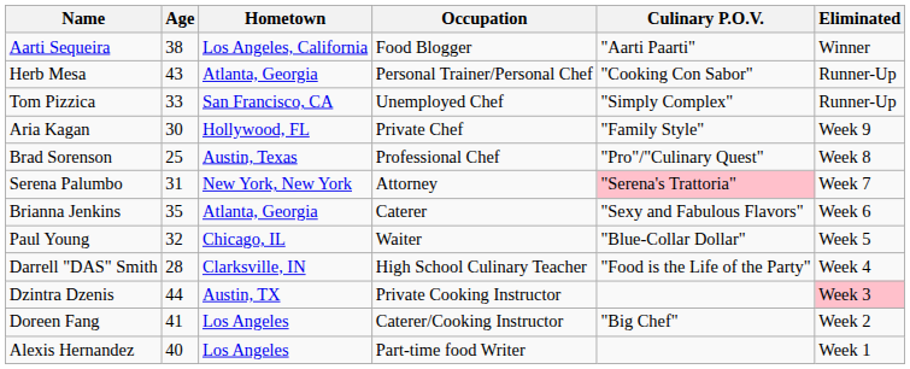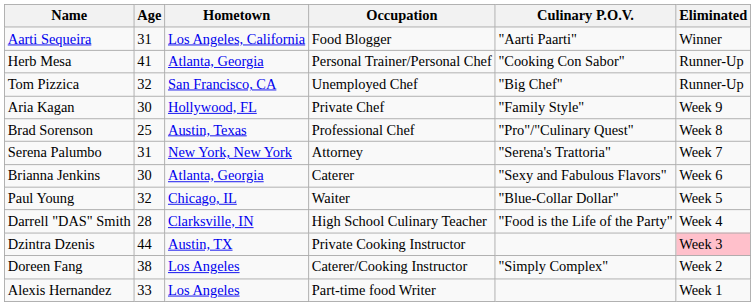 <table class="wikitable">
 <tr>
 <th>Name</th>
 <th>Age</th>
 <th>Hometown</th>
 <th>Occupation</th>
 <th>Culinary P.O.V.</th>
 <th>Eliminated</th>
 </tr>
 <tr>
 <td><a href='#'>Aarti Sequeira</a></td>
-<td>38</td>
+<td>31</td>
 <td><a href='#'>Los Angeles, California</a></td>
 <td>Food Blogger</td>
 <td>"Aarti Paarti"</td>
 <td>Winner</td>
 </tr>
 <tr>
 <td>Herb Mesa</td>
-<td>43</td>
+<td>41</td>
 <td><a href='#'>Atlanta, Georgia</a></td>
 <td>Personal Trainer/Personal Chef</td>
 <td>"Cooking Con Sabor"</td>
 <td>Runner-Up</td>
 </tr>
 <tr>
 <td>Tom Pizzica</td>
-<td>33</td>
+<td>32</td>
 <td><a href='#'>San Francisco, CA</a></td>
 <td>Unemployed Chef</td>
-<td>"Simply Complex"</td>
+<td>"Big Chef"</td>
 <td>Runner-Up</td>
 </tr>
 <tr>
 <td>Aria Kagan</td>
 <td>30</td>
 <td><a href='#'>Hollywood, FL</a></td>
 <td>Private Chef</td>
 <td>"Family Style"</td>
 <td>Week 9</td>
 </tr>
 <tr>
 <td>Brad Sorenson</td>
 <td>25</td>
 <td><a href='#'>Austin, Texas</a></td>
 <td>Professional Chef</td>
 <td>"Pro"/"Culinary Quest"</td>
 <td>Week 8</td>
 </tr>
 <tr>
 <td>Serena Palumbo</td>
 <td>31</td>
 <td><a href='#'>New York, New York</a></td>
 <td>Attorney</td>
-<td style="background: pink;">"Serena's Trattoria"</td>
+<td>"Serena's Trattoria"</td>
 <td>Week 7</td>
 </tr>
 <tr>
 <td>Brianna Jenkins</td>
-<td>35</td>
+<td>30</td>
 <td><a href='#'>Atlanta, Georgia</a></td>
 <td>Caterer</td>
 <td>"Sexy and Fabulous Flavors"</td>
 <td>Week 6</td>
 </tr>
 <tr>
 <td>Paul Young</td>
 <td>32</td>
 <td><a href='#'>Chicago, IL</a></td>
 <td>Waiter</td>
 <td>"Blue-Collar Dollar"</td>
 <td>Week 5</td>
 </tr>
 <tr>
 <td>Darrell "DAS" Smith</td>
 <td>28</td>
 <td><a href='#'>Clarksville, IN</a></td>
 <td>High School Culinary Teacher</td>
 <td>"Food is the Life of the Party"</td>
 <td>Week 4</td>
 </tr>
 <tr>
 <td>Dzintra Dzenis</td>
 <td>44</td>
 <td><a href='#'>Austin, TX</a></td>
 <td>Private Cooking Instructor</td>
 <td></td>
 <td style="background: pink;">Week 3</td>
 </tr>
 <tr>
 <td>Doreen Fang</td>
-<td>41</td>
+<td>38</td>
 <td><a href='#'>Los Angeles</a></td>
 <td>Caterer/Cooking Instructor</td>
-<td>"Big Chef"</td>
+<td>"Simply Complex"</td>
 <td>Week 2</td>
 </tr>
 <tr>
 <td>Alexis Hernandez</td>
-<td>40</td>
+<td>33</td>
 <td><a href='#'>Los Angeles</a></td>
 <td>Part-time food Writer</td>
 <td></td>
 <td>Week 1</td>
 </tr>
 </table>
